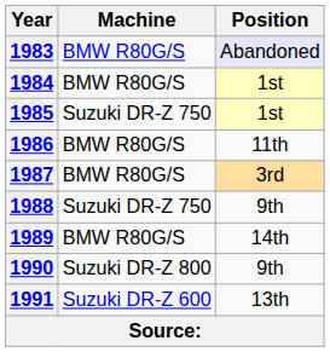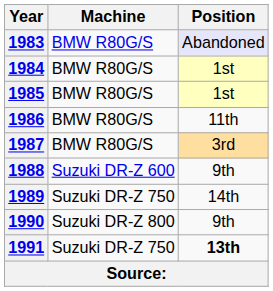 <table class="wikitable">
 <tr>
 <th>Year</th>
 <th>Machine</th>
 <th>Position</th>
 </tr>
 <tr>
 <th align="center"><a href='#'>1983</a></th>
 <td><a href='#'>BMW R80G/S</a></td>
 <td align="center" style="background: lavender;">Abandoned</td>
 </tr>
 <tr>
 <th align="center"><a href='#'>1984</a></th>
 <td>BMW R80G/S</td>
 <td align="center", style="background:#FFFFBF;">1st</td>
 </tr>
 <tr>
 <th align="center"><a href='#'>1985</a></th>
-<td>Suzuki DR-Z 750</td>
+<td>BMW R80G/S</td>
 <td align="center", style="background:#FFFFBF;">1st</td>
 </tr>
 <tr>
 <th align="center"><a href='#'>1986</a></th>
 <td>BMW R80G/S</td>
 <td align="center">11th</td>
 </tr>
 <tr>
 <th align="center"><a href='#'>1987</a></th>
 <td>BMW R80G/S</td>
 <td align="center", style="background:#FFDF9F;">3rd</td>
 </tr>
 <tr>
 <th align="center"><a href='#'>1988</a></th>
-<td>Suzuki DR-Z 750</td>
+<td><a href='#'>Suzuki DR-Z 600</a></td>
 <td align="center">9th</td>
 </tr>
 <tr>
 <th align="center"><a href='#'>1989</a></th>
-<td>BMW R80G/S</td>
+<td>Suzuki DR-Z 750</td>
 <td align="center">14th</td>
 </tr>
 <tr>
 <th align="center"><a href='#'>1990</a></th>
 <td>Suzuki DR-Z 800</td>
 <td align="center">9th</td>
 </tr>
 <tr>
 <th align="center"><a href='#'>1991</a></th>
-<td><a href='#'>Suzuki DR-Z 600</a></td>
-<td align="center">13th</td>
+<td>Suzuki DR-Z 750</td>
+<td align="center"><strong>13th</strong></td>
 </tr>
 <tr>
 <th colspan=3>Source:</th>
 </tr>
 </table>
